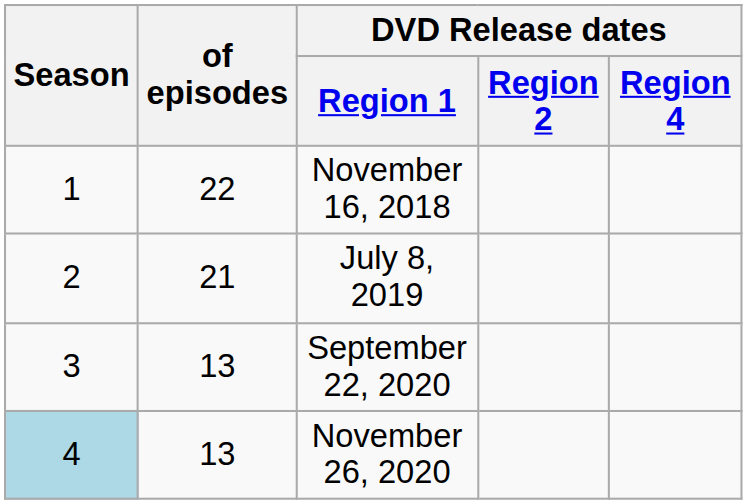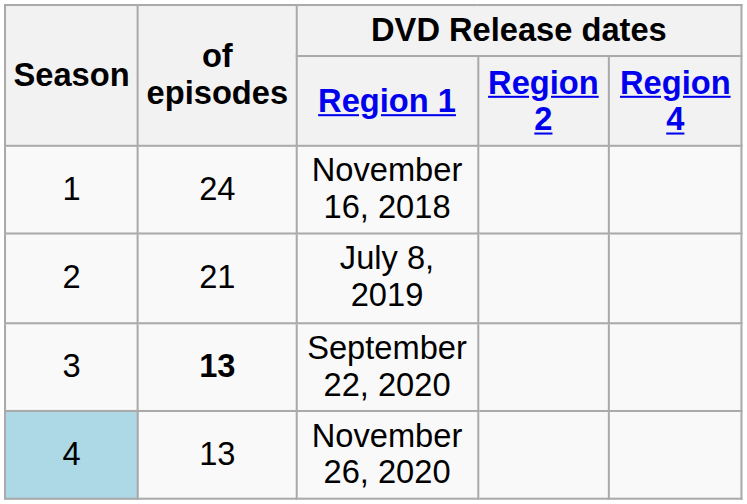 <table class="wikitable plainrowheaders" style="text-align:center; width:58%;">
 <tr>
 <th scope="col" rowspan="2" style="width:5%;">Season</th>
 <th scope="col" rowspan="2" style="width:5%;"> of<br>episodes</th>
 <th scope="col" colspan="3" style="width:48%;">DVD Release dates</th>
 </tr>
 <tr>
 <th scope="col" style="width:16%;"><a href='#'>Region 1</a></th>
 <th scope="col" style="width:16%;"><a href='#'>Region 2</a></th>
 <th scope="col" style="width:16%;"><a href='#'>Region 4</a></th>
 </tr>
 <tr>
 <td scope="row">1</td>
-<td>22</td>
+<td>24</td>
 <td>November 16, 2018</td>
 <td></td>
 <td></td>
 </tr>
 <tr>
 <td scope="row">2</td>
 <td>21</td>
 <td>July 8, 2019</td>
 <td></td>
 <td></td>
 </tr>
 <tr>
 <td scope="row">3</td>
-<td>13</td>
+<td><strong>13</strong></td>
 <td>September 22, 2020</td>
 <td></td>
 <td></td>
 </tr>
 <tr>
 <td scope="row" style="background: lightblue;">4</td>
 <td>13</td>
 <td>November 26, 2020</td>
 <td></td>
 <td></td>
 </tr>
 </table>
